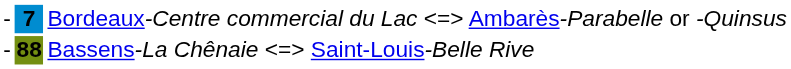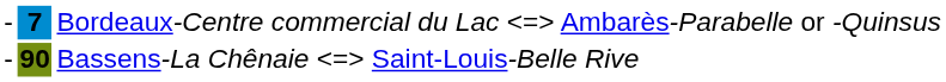 <table>
 <tr>
 <td align="center">-</td>
 <td bgcolor="008CD0"  align="center"><span> <strong>7</strong></span></td>
 <td><a href='#'>Bordeaux</a><em>-Centre commercial du Lac</em> <=> <a href='#'>Ambarès</a><em>-Parabelle</em> or <em>-Quinsus</em></td>
 </tr>
 <tr>
 <td align="center">-</td>
-<td bgcolor="748f11"  align="center"><span> <strong>88</strong></span></td>
+<td bgcolor="748f11"  align="center"><span> <strong>90</strong></span></td>
 <td><a href='#'>Bassens</a><em>-La Chênaie</em> <=> <a href='#'>Saint-Louis</a><em>-Belle Rive</em></td>
 </tr>
 </table>
